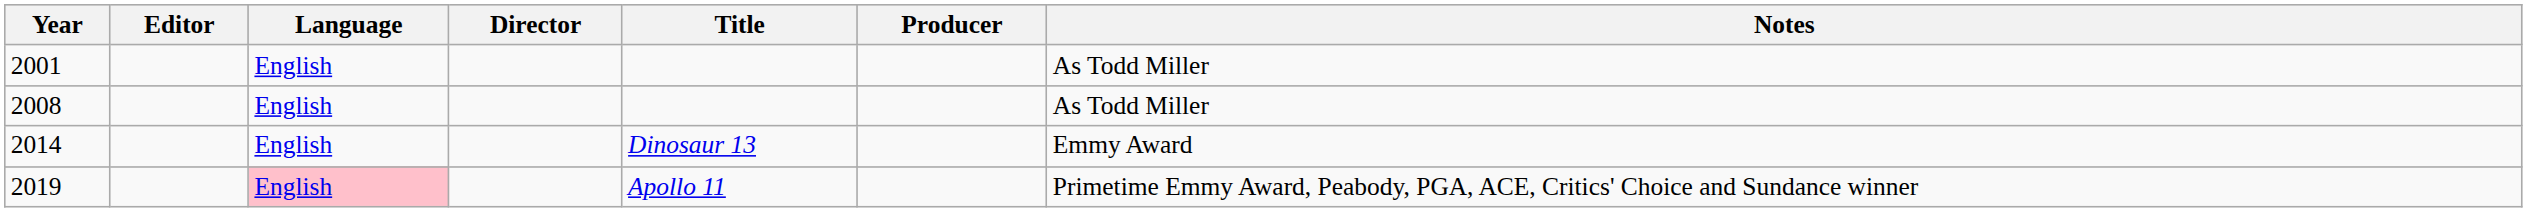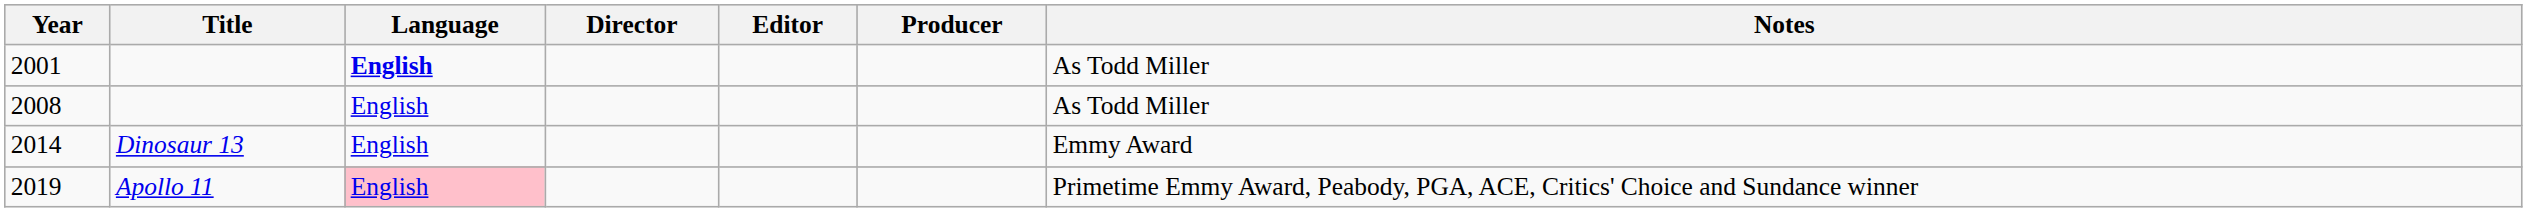 <table class="wikitable" style="width:100%;">
 <tr>
 <th>Year</th>
-<th>Editor</th>
+<th>Title</th>
 <th>Language</th>
 <th>Director</th>
-<th>Title</th>
+<th>Editor</th>
 <th>Producer</th>
 <th>Notes</th>
 </tr>
 <tr>
 <td>2001</td>
+<td><em></em></td>
+<td><strong><a href='#'>English</a></strong></td>
 <td></td>
-<td><a href='#'>English</a></td>
 <td></td>
-<td><em></em></td>
 <td></td>
 <td>As Todd Miller</td>
 </tr>
 <tr>
 <td>2008</td>
-<td></td>
+<td><em></em></td>
 <td><a href='#'>English</a></td>
 <td></td>
-<td><em></em></td>
+<td></td>
 <td></td>
 <td>As Todd Miller</td>
 </tr>
 <tr>
 <td>2014</td>
-<td></td>
+<td><em><a href='#'>Dinosaur 13</a></em></td>
 <td><a href='#'>English</a></td>
 <td></td>
-<td><em><a href='#'>Dinosaur 13</a></em></td>
+<td></td>
 <td></td>
 <td>Emmy Award</td>
 </tr>
 <tr>
 <td>2019</td>
-<td></td>
+<td><em><a href='#'>Apollo 11</a></em></td>
 <td style="background: pink;"><a href='#'>English</a></td>
 <td></td>
-<td><em><a href='#'>Apollo 11</a></em></td>
+<td></td>
 <td></td>
 <td>Primetime Emmy Award, Peabody, PGA, ACE, Critics' Choice and Sundance winner</td>
 </tr>
 </table>
